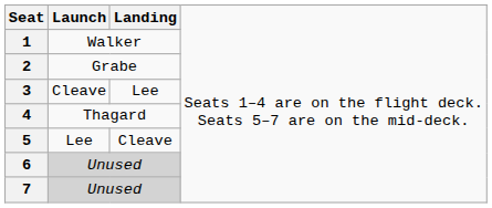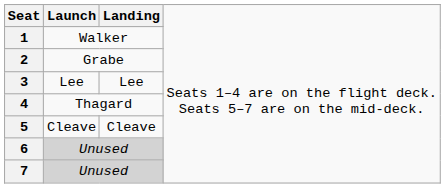 <table class="wikitable" style="text-align:center">
 <tr>
 <th>Seat</th>
 <th>Launch</th>
 <th>Landing</th>
 <td rowspan=8><br>Seats 1–4 are on the flight deck.<br>Seats 5–7 are on the mid-deck.</td>
 </tr>
 <tr>
 <th>1</th>
 <td colspan=2>Walker</td>
 </tr>
 <tr>
 <th>2</th>
 <td colspan=2>Grabe</td>
 </tr>
 <tr>
 <th>3</th>
-<td>Cleave</td>
+<td>Lee</td>
 <td>Lee</td>
 </tr>
 <tr>
 <th>4</th>
 <td colspan=2>Thagard</td>
 </tr>
 <tr>
 <th>5</th>
-<td>Lee</td>
+<td>Cleave</td>
 <td>Cleave</td>
 </tr>
 <tr>
 <th>6</th>
 <td colspan=2 style="background-color:lightgray"><em>Unused</em></td>
 </tr>
 <tr>
 <th>7</th>
 <td colspan=2 style="background-color:lightgray"><em>Unused</em></td>
 </tr>
 </table>
